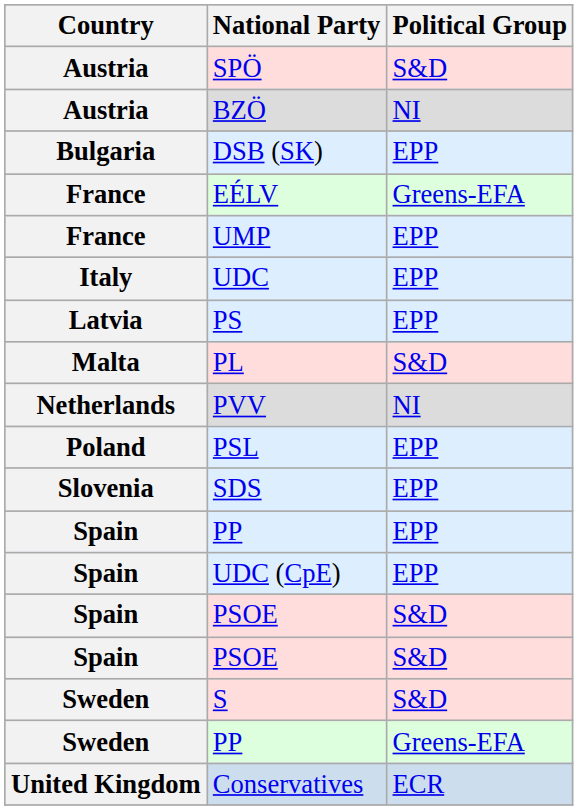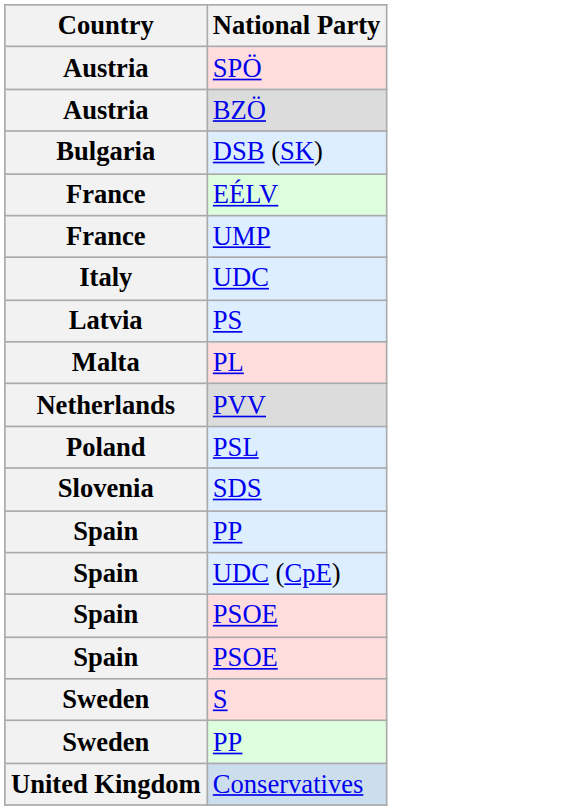 <table class="wikitable sortable" style="text-align:left">
 <tr>
 <th>Country</th>
 <th>National Party</th>
-<th>Political Group</th>
 </tr>
 <tr style="background:#fdd;">
 <th>Austria</th>
 <td><a href='#'>SPÖ</a></td>
-<td><a href='#'>S&D</a></td>
 </tr>
 <tr style="background:#dcdcdc;">
 <th>Austria</th>
 <td><a href='#'>BZÖ</a></td>
-<td><a href='#'>NI</a></td>
 </tr>
 <tr style="background:#def;">
 <th>Bulgaria</th>
 <td><a href='#'>DSB</a> (<a href='#'>SK</a>)</td>
-<td><a href='#'>EPP</a></td>
 </tr>
 <tr style="background:#dfd;">
 <th>France</th>
 <td><a href='#'>EÉLV</a></td>
-<td><a href='#'>Greens-EFA</a></td>
 </tr>
 <tr style="background:#def;">
 <th>France</th>
 <td><a href='#'>UMP</a></td>
-<td><a href='#'>EPP</a></td>
 </tr>
 <tr style="background:#def;">
 <th>Italy</th>
 <td><a href='#'>UDC</a></td>
-<td><a href='#'>EPP</a></td>
 </tr>
 <tr style="background:#def;">
 <th>Latvia</th>
 <td><a href='#'>PS</a></td>
-<td><a href='#'>EPP</a></td>
 </tr>
 <tr style="background:#fdd;">
 <th>Malta</th>
 <td><a href='#'>PL</a></td>
-<td><a href='#'>S&D</a></td>
 </tr>
 <tr style="background:#dcdcdc;">
 <th>Netherlands</th>
 <td><a href='#'>PVV</a></td>
-<td><a href='#'>NI</a></td>
 </tr>
 <tr style="background:#def;">
 <th>Poland</th>
 <td><a href='#'>PSL</a></td>
-<td><a href='#'>EPP</a></td>
 </tr>
 <tr style="background:#def;">
 <th>Slovenia</th>
 <td><a href='#'>SDS</a></td>
-<td><a href='#'>EPP</a></td>
 </tr>
 <tr style="background:#def;">
 <th>Spain</th>
 <td><a href='#'>PP</a></td>
-<td><a href='#'>EPP</a></td>
 </tr>
 <tr style="background:#def;">
 <th>Spain</th>
 <td><a href='#'>UDC</a> (<a href='#'>CpE</a>)</td>
-<td><a href='#'>EPP</a></td>
 </tr>
 <tr style="background:#fdd;">
 <th>Spain</th>
 <td><a href='#'>PSOE</a></td>
-<td><a href='#'>S&D</a></td>
 </tr>
 <tr style="background:#fdd;">
 <th>Spain</th>
 <td><a href='#'>PSOE</a></td>
-<td><a href='#'>S&D</a></td>
 </tr>
 <tr style="background:#fdd;">
 <th>Sweden</th>
 <td><a href='#'>S</a></td>
-<td><a href='#'>S&D</a></td>
 </tr>
 <tr style="background:#dfd;">
 <th>Sweden</th>
 <td><a href='#'>PP</a></td>
-<td><a href='#'>Greens-EFA</a></td>
 </tr>
 <tr style="background:#cde;">
 <th>United Kingdom</th>
 <td><a href='#'>Conservatives</a></td>
-<td><a href='#'>ECR</a></td>
 </tr>
 </table>
